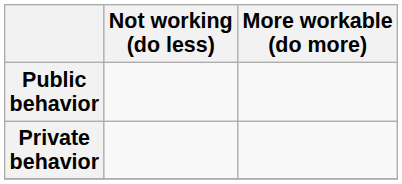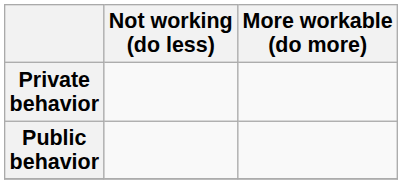 <table class="wikitable">
 <tr>
 <th></th>
 <th>Not working<br>(do less)</th>
 <th>More workable<br>(do more)</th>
 </tr>
 <tr>
-<th>Public<br>behavior</th>
+<th>Private<br>behavior</th>
 <td></td>
 <td></td>
 </tr>
 <tr>
-<th>Private<br>behavior</th>
+<th>Public<br>behavior</th>
 <td></td>
 <td></td>
 </tr>
 <tr>
 </tr>
 </table>
